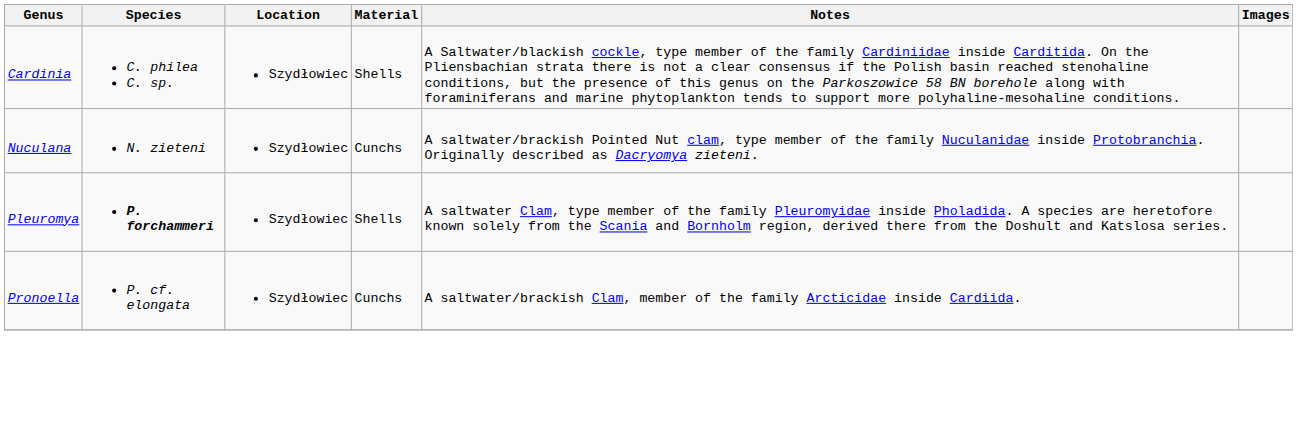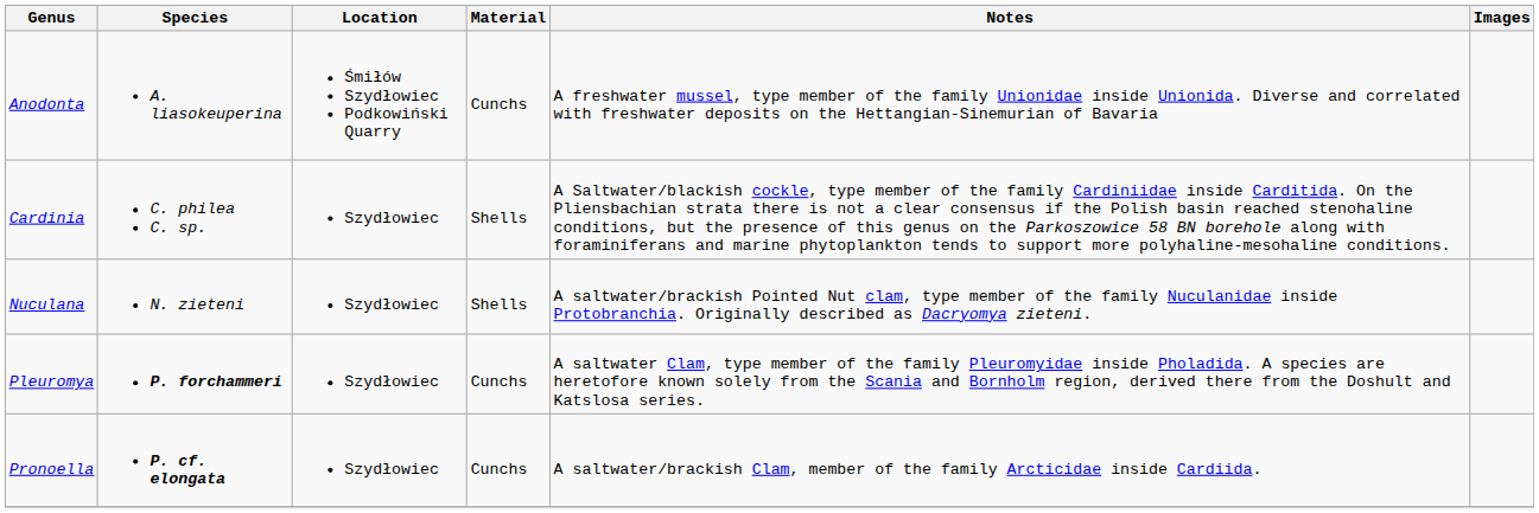 <table class="wikitable"  style="margin:auto; width:100%;">
 <tr>
 <th>Genus</th>
 <th>Species</th>
 <th>Location</th>
 <th>Material</th>
 <th>Notes</th>
 <th>Images</th>
+</tr>
+<tr>
+<td><br><em><a href='#'>Anodonta</a></em></td>
+<td><br><ul><li><em>A. liasokeuperina</em></li></ul></td>
+<td><br><ul><li>Śmiłów</li><li>Szydłowiec</li><li>Podkowiński Quarry</li></ul></td>
+<td><br>Cunchs </td>
+<td><br>A freshwater <a href='#'>mussel</a>, type member of the family <a href='#'>Unionidae</a> inside <a href='#'>Unionida</a>. Diverse and correlated with freshwater deposits on the Hettangian-Sinemurian of Bavaria</td>
+<td></td>
 </tr>
 <tr>
 <td><br><em><a href='#'>Cardinia</a></em></td>
 <td><br><ul><li><em>C. philea</em></li><li><em>C. sp.</em></li></ul></td>
 <td><br><ul><li>Szydłowiec</li></ul></td>
 <td><br>Shells</td>
 <td><br>A Saltwater/blackish <a href='#'>cockle</a>, type member of the family <a href='#'>Cardiniidae</a> inside <a href='#'>Carditida</a>. On the Pliensbachian strata there is not a clear consensus if the Polish basin reached stenohaline conditions, but the presence of this genus on the <em>Parkoszowice 58 BN borehole</em> along with foraminiferans and marine phytoplankton tends to support more polyhaline-mesohaline conditions.</td>
 <td></td>
 </tr>
 <tr>
 <td><br><em><a href='#'>Nuculana</a></em></td>
 <td><br><ul><li><em>N. zieteni</em></li></ul></td>
 <td><br><ul><li>Szydłowiec</li></ul></td>
-<td><br>Cunchs </td>
+<td><br>Shells</td>
 <td><br>A saltwater/brackish Pointed Nut <a href='#'>clam</a>, type member of the family <a href='#'>Nuculanidae</a> inside <a href='#'>Protobranchia</a>. Originally described as <em><a href='#'>Dacryomya</a> zieteni</em>.</td>
 <td></td>
 </tr>
 <tr>
 <td><br><em><a href='#'>Pleuromya</a></em></td>
 <td><strong><br><ul><li><em>P. forchammeri</em></li></ul></strong></td>
 <td><br><ul><li>Szydłowiec</li></ul></td>
-<td><br>Shells</td>
+<td><br>Cunchs </td>
 <td><br>A saltwater <a href='#'>Clam</a>, type member of the family <a href='#'>Pleuromyidae</a> inside <a href='#'>Pholadida</a>. A species are heretofore known solely from the <a href='#'>Scania</a> and <a href='#'>Bornholm</a> region, derived there from the Doshult and Katslosa series.</td>
 <td></td>
 </tr>
 <tr>
 <td><br><em><a href='#'>Pronoella</a></em></td>
-<td><br><ul><li><em>P. cf. elongata</em></li></ul></td>
+<td><strong><br><ul><li><em>P. cf. elongata</em></li></ul></strong></td>
 <td><br><ul><li>Szydłowiec</li></ul></td>
 <td><br>Cunchs </td>
 <td><br>A saltwater/brackish <a href='#'>Clam</a>, member of the family <a href='#'>Arcticidae</a> inside <a href='#'>Cardiida</a>.</td>
 <td></td>
 </tr>
 <tr>
 </tr>
 </table>
